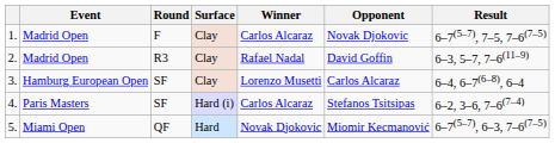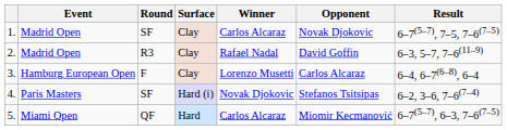 <table class="wikitable nowrap">
 <tr>
 <th></th>
 <th>Event</th>
 <th>Round</th>
 <th>Surface</th>
 <th>Winner</th>
 <th>Opponent</th>
 <th>Result</th>
 </tr>
 <tr>
 <td>1.</td>
 <td><a href='#'>Madrid Open</a></td>
-<td>F</td>
+<td>SF</td>
 <td bgcolor=F4E0D7>Clay</td>
 <td> <a href='#'>Carlos Alcaraz</a></td>
 <td> <a href='#'>Novak Djokovic</a></td>
 <td>6–7<sup>(5–7)</sup>, 7–5, 7–6<sup>(7–5)</sup></td>
 </tr>
 <tr>
 <td>2.</td>
 <td><a href='#'>Madrid Open</a></td>
 <td>R3</td>
 <td bgcolor=F4E0D7>Clay</td>
 <td> <a href='#'>Rafael Nadal</a></td>
 <td> <a href='#'>David Goffin</a></td>
 <td>6–3, 5–7, 7–6<sup>(11–9)</sup></td>
 </tr>
 <tr>
 <td>3.</td>
 <td><a href='#'>Hamburg European Open</a></td>
-<td>SF</td>
+<td>F</td>
 <td bgcolor=F4E0D7>Clay</td>
 <td> <a href='#'>Lorenzo Musetti</a></td>
 <td> <a href='#'>Carlos Alcaraz</a></td>
 <td>6–4, 6–7<sup>(6–8)</sup>, 6–4</td>
 </tr>
 <tr>
 <td>4.</td>
 <td><a href='#'>Paris Masters</a></td>
 <td>SF</td>
 <td bgcolor=DBDBFF>Hard (i)</td>
-<td> <a href='#'>Carlos Alcaraz</a></td>
+<td> <a href='#'>Novak Djokovic</a></td>
 <td> <a href='#'>Stefanos Tsitsipas</a></td>
 <td>6–2, 3–6, 7–6<sup>(7–4)</sup></td>
 </tr>
 <tr>
 <td>5.</td>
 <td><a href='#'>Miami Open</a></td>
 <td>QF</td>
 <td bgcolor=CCE6FF>Hard</td>
-<td> <a href='#'>Novak Djokovic</a></td>
+<td> <a href='#'>Carlos Alcaraz</a></td>
 <td> <a href='#'>Miomir Kecmanović</a></td>
 <td>6–7<sup>(5–7)</sup>, 6–3, 7–6<sup>(7–5)</sup></td>
 </tr>
 </table>
